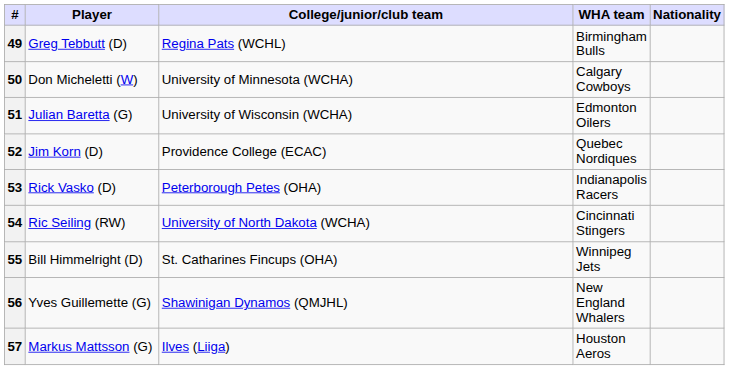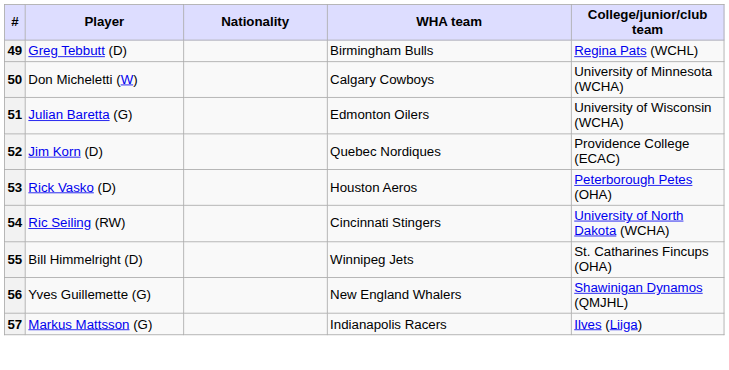 <table class="wikitable">
 <tr>
 <th style="background:#ddf; width:2.75%;">#</th>
 <th style="background:#ddf; width:22.0%;">Player</th>
+<th style="background:#ddf; width:20.0%;">Nationality</th>
+<th style="background:#ddf; width:34.0%;">WHA team</th>
 <th style="background:#ddf; width:100.0%;">College/junior/club team</th>
-<th style="background:#ddf; width:34.0%;">WHA team</th>
-<th style="background:#ddf; width:20.0%;">Nationality</th>
 </tr>
 <tr>
 <th>49</th>
 <td><a href='#'>Greg Tebbutt</a> (D)</td>
+<td></td>
+<td>Birmingham Bulls</td>
 <td><a href='#'>Regina Pats</a> (WCHL)</td>
-<td>Birmingham Bulls</td>
-<td></td>
 </tr>
 <tr>
 <th>50</th>
 <td>Don Micheletti (<a href='#'>W</a>)</td>
+<td></td>
+<td>Calgary Cowboys</td>
 <td>University of Minnesota (WCHA)</td>
-<td>Calgary Cowboys</td>
-<td></td>
 </tr>
 <tr>
 <th>51</th>
 <td><a href='#'>Julian Baretta</a> (G)</td>
+<td></td>
+<td>Edmonton Oilers</td>
 <td>University of Wisconsin (WCHA)</td>
-<td>Edmonton Oilers</td>
-<td></td>
 </tr>
 <tr>
 <th>52</th>
 <td><a href='#'>Jim Korn</a> (D)</td>
+<td></td>
+<td>Quebec Nordiques</td>
 <td>Providence College (ECAC)</td>
-<td>Quebec Nordiques</td>
-<td></td>
 </tr>
 <tr>
 <th>53</th>
 <td><a href='#'>Rick Vasko</a> (D)</td>
+<td></td>
+<td>Houston Aeros</td>
 <td><a href='#'>Peterborough Petes</a> (OHA)</td>
-<td>Indianapolis Racers</td>
-<td></td>
 </tr>
 <tr>
 <th>54</th>
 <td><a href='#'>Ric Seiling</a> (RW)</td>
+<td></td>
+<td>Cincinnati Stingers</td>
 <td><a href='#'>University of North Dakota</a> (WCHA)</td>
-<td>Cincinnati Stingers</td>
-<td></td>
 </tr>
 <tr>
 <th>55</th>
 <td>Bill Himmelright (D)</td>
+<td></td>
+<td>Winnipeg Jets</td>
 <td>St. Catharines Fincups (OHA)</td>
-<td>Winnipeg Jets</td>
-<td></td>
 </tr>
 <tr>
 <th>56</th>
 <td>Yves Guillemette (G)</td>
+<td></td>
+<td>New England Whalers</td>
 <td><a href='#'>Shawinigan Dynamos</a> (QMJHL)</td>
-<td>New England Whalers</td>
-<td></td>
 </tr>
 <tr>
 <th>57</th>
 <td><a href='#'>Markus Mattsson</a> (G)</td>
+<td></td>
+<td>Indianapolis Racers</td>
 <td><a href='#'>Ilves</a> (<a href='#'>Liiga</a>)</td>
-<td>Houston Aeros</td>
-<td></td>
 </tr>
 </table>
